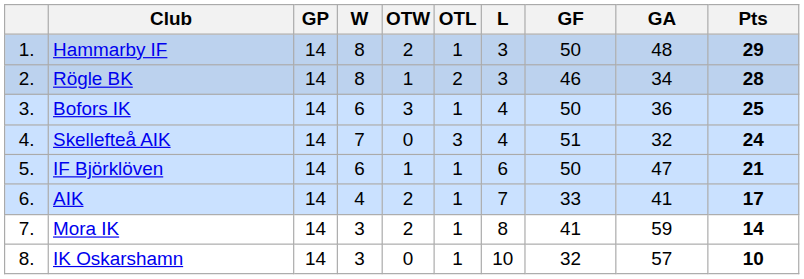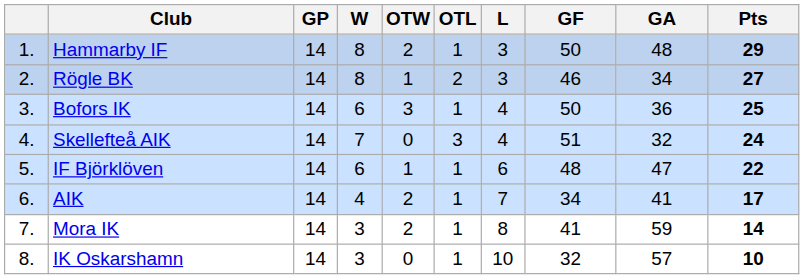 <table class="wikitable">
 <tr>
 <th width="30"></th>
 <th width="200">Club</th>
 <th width="30">GP</th>
 <th width="30">W</th>
 <th width="30">OTW</th>
 <th width="30">OTL</th>
 <th width="30">L</th>
 <th width="70">GF</th>
 <th width="70">GA</th>
 <th width="70">Pts</th>
 </tr>
 <tr bgcolor="#BCD2EE" align="center">
 <td>1.</td>
 <td align="left"><a href='#'>Hammarby IF</a></td>
 <td>14</td>
 <td>8</td>
 <td>2</td>
 <td>1</td>
 <td>3</td>
 <td>50</td>
 <td>48</td>
 <td><strong>29</strong></td>
 </tr>
 <tr bgcolor="#BCD2EE" align="center">
 <td>2.</td>
 <td align="left"><a href='#'>Rögle BK</a></td>
 <td>14</td>
 <td>8</td>
 <td>1</td>
 <td>2</td>
 <td>3</td>
 <td>46</td>
 <td>34</td>
-<td><strong>28</strong></td>
+<td><strong>27</strong></td>
 </tr>
 <tr bgcolor="#CAE1FF" align="center">
 <td>3.</td>
 <td align="left"><a href='#'>Bofors IK</a></td>
 <td>14</td>
 <td>6</td>
 <td>3</td>
 <td>1</td>
 <td>4</td>
 <td>50</td>
 <td>36</td>
 <td><strong>25</strong></td>
 </tr>
 <tr bgcolor="#CAE1FF" align="center">
 <td>4.</td>
 <td align="left"><a href='#'>Skellefteå AIK</a></td>
 <td>14</td>
 <td>7</td>
 <td>0</td>
 <td>3</td>
 <td>4</td>
 <td>51</td>
 <td>32</td>
 <td><strong>24</strong></td>
 </tr>
 <tr bgcolor="#CAE1FF" align="center">
 <td>5.</td>
 <td align="left"><a href='#'>IF Björklöven</a></td>
 <td>14</td>
 <td>6</td>
 <td>1</td>
 <td>1</td>
 <td>6</td>
-<td>50</td>
+<td>48</td>
 <td>47</td>
-<td><strong>21</strong></td>
+<td><strong>22</strong></td>
 </tr>
 <tr bgcolor="#CAE1FF" align="center">
 <td>6.</td>
 <td align="left"><a href='#'>AIK</a></td>
 <td>14</td>
 <td>4</td>
 <td>2</td>
 <td>1</td>
 <td>7</td>
-<td>33</td>
+<td>34</td>
 <td>41</td>
 <td><strong>17</strong></td>
 </tr>
 <tr bgcolor="#FFFFFF" align="center">
 <td>7.</td>
 <td align="left"><a href='#'>Mora IK</a></td>
 <td>14</td>
 <td>3</td>
 <td>2</td>
 <td>1</td>
 <td>8</td>
 <td>41</td>
 <td>59</td>
 <td><strong>14</strong></td>
 </tr>
 <tr bgcolor="#FFFFFF" align="center">
 <td>8.</td>
 <td align="left"><a href='#'>IK Oskarshamn</a></td>
 <td>14</td>
 <td>3</td>
 <td>0</td>
 <td>1</td>
 <td>10</td>
 <td>32</td>
 <td>57</td>
 <td><strong>10</strong></td>
 </tr>
 </table>
